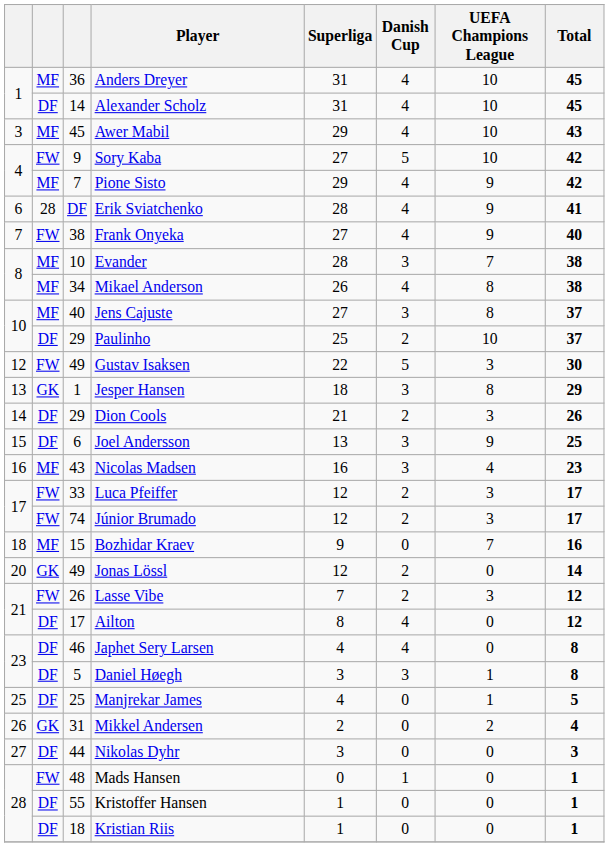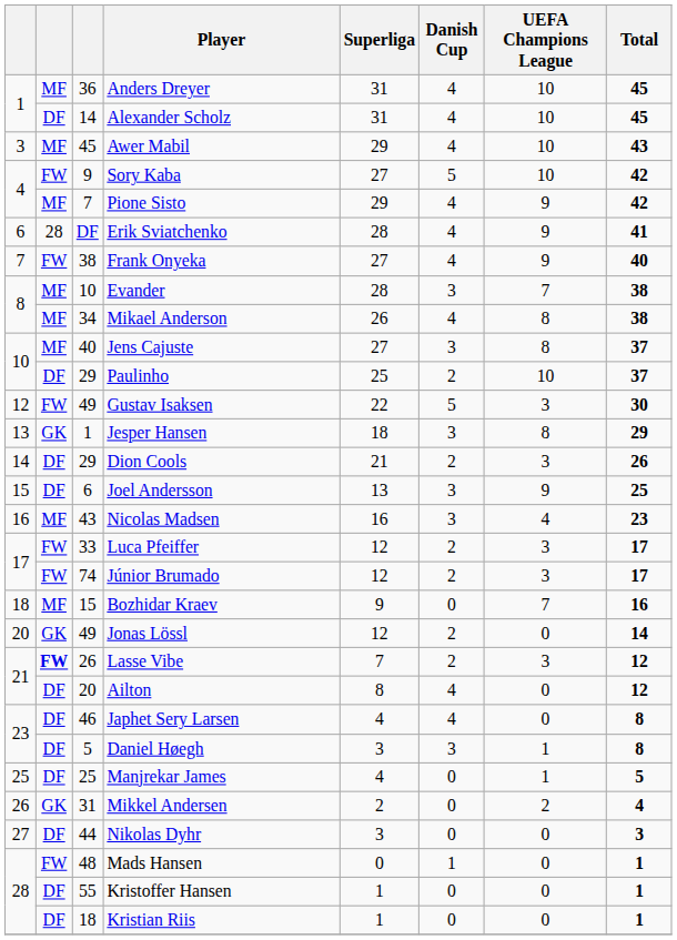 <table class="wikitable sortable" style="font-size: 95%; text-align: center;">
 <tr>
 <th width=20></th>
 <th width=20></th>
 <th width=20></th>
 <th width=200>Player</th>
 <th width=50>Superliga</th>
 <th width=50>Danish Cup</th>
 <th width=100>UEFA Champions League</th>
 <th width=50>Total</th>
 </tr>
 <tr>
 <td rowspan=2>1</td>
 <td><a href='#'>MF</a></td>
 <td>36</td>
 <td align=left> <a href='#'>Anders Dreyer</a></td>
 <td>31</td>
 <td>4</td>
 <td>10</td>
 <td><strong>45</strong></td>
 </tr>
 <tr>
 <td><a href='#'>DF</a></td>
 <td>14</td>
 <td align=left> <a href='#'>Alexander Scholz</a></td>
 <td>31</td>
 <td>4</td>
 <td>10</td>
 <td><strong>45</strong></td>
 </tr>
 <tr>
 <td rowspan=1>3</td>
 <td><a href='#'>MF</a></td>
 <td>45</td>
 <td align=left> <a href='#'>Awer Mabil</a></td>
 <td>29</td>
 <td>4</td>
 <td>10</td>
 <td><strong>43</strong></td>
 </tr>
 <tr>
 <td rowspan=2>4</td>
 <td><a href='#'>FW</a></td>
 <td>9</td>
 <td align=left> <a href='#'>Sory Kaba</a></td>
 <td>27</td>
 <td>5</td>
 <td>10</td>
 <td><strong>42</strong></td>
 </tr>
 <tr>
 <td><a href='#'>MF</a></td>
 <td>7</td>
 <td align=left> <a href='#'>Pione Sisto</a></td>
 <td>29</td>
 <td>4</td>
 <td>9</td>
 <td><strong>42</strong></td>
 </tr>
 <tr>
 <td rowspan=1>6</td>
 <td>28</td>
 <td><a href='#'>DF</a></td>
 <td align=left> <a href='#'>Erik Sviatchenko</a></td>
 <td>28</td>
 <td>4</td>
 <td>9</td>
 <td><strong>41</strong></td>
 </tr>
 <tr>
 <td rowspan=1>7</td>
 <td><a href='#'>FW</a></td>
 <td>38</td>
 <td align=left> <a href='#'>Frank Onyeka</a></td>
 <td>27</td>
 <td>4</td>
 <td>9</td>
 <td><strong>40</strong></td>
 </tr>
 <tr>
 <td rowspan=2>8</td>
 <td><a href='#'>MF</a></td>
 <td>10</td>
 <td align=left> <a href='#'>Evander</a></td>
 <td>28</td>
 <td>3</td>
 <td>7</td>
 <td><strong>38</strong></td>
 </tr>
 <tr>
 <td><a href='#'>MF</a></td>
 <td>34</td>
 <td align=left> <a href='#'>Mikael Anderson</a></td>
 <td>26</td>
 <td>4</td>
 <td>8</td>
 <td><strong>38</strong></td>
 </tr>
 <tr>
 <td rowspan=2>10</td>
 <td><a href='#'>MF</a></td>
 <td>40</td>
 <td align=left> <a href='#'>Jens Cajuste</a></td>
 <td>27</td>
 <td>3</td>
 <td>8</td>
 <td><strong>37</strong></td>
 </tr>
 <tr>
 <td><a href='#'>DF</a></td>
 <td>29</td>
 <td align=left> <a href='#'>Paulinho</a></td>
 <td>25</td>
 <td>2</td>
 <td>10</td>
 <td><strong>37</strong></td>
 </tr>
 <tr>
 <td rowspan=1>12</td>
 <td><a href='#'>FW</a></td>
 <td>49</td>
 <td align=left> <a href='#'>Gustav Isaksen</a></td>
 <td>22</td>
 <td>5</td>
 <td>3</td>
 <td><strong>30</strong></td>
 </tr>
 <tr>
 <td rowspan=1>13</td>
 <td><a href='#'>GK</a></td>
 <td>1</td>
 <td align=left> <a href='#'>Jesper Hansen</a></td>
 <td>18</td>
 <td>3</td>
 <td>8</td>
 <td><strong>29</strong></td>
 </tr>
 <tr>
 <td rowspan=1>14</td>
 <td><a href='#'>DF</a></td>
 <td>29</td>
 <td align=left> <a href='#'>Dion Cools</a></td>
 <td>21</td>
 <td>2</td>
 <td>3</td>
 <td><strong>26</strong></td>
 </tr>
 <tr>
 <td rowspan=1>15</td>
 <td><a href='#'>DF</a></td>
 <td>6</td>
 <td align=left> <a href='#'>Joel Andersson</a></td>
 <td>13</td>
 <td>3</td>
 <td>9</td>
 <td><strong>25</strong></td>
 </tr>
 <tr>
 <td rowspan=1>16</td>
 <td><a href='#'>MF</a></td>
 <td>43</td>
 <td align=left> <a href='#'>Nicolas Madsen</a></td>
 <td>16</td>
 <td>3</td>
 <td>4</td>
 <td><strong>23</strong></td>
 </tr>
 <tr>
 <td rowspan=2>17</td>
 <td><a href='#'>FW</a></td>
 <td>33</td>
 <td align=left> <a href='#'>Luca Pfeiffer</a></td>
 <td>12</td>
 <td>2</td>
 <td>3</td>
 <td><strong>17</strong></td>
 </tr>
 <tr>
 <td><a href='#'>FW</a></td>
 <td>74</td>
 <td align=left> <a href='#'>Júnior Brumado</a></td>
 <td>12</td>
 <td>2</td>
 <td>3</td>
 <td><strong>17</strong></td>
 </tr>
 <tr>
 <td rowspan=1>18</td>
 <td><a href='#'>MF</a></td>
 <td>15</td>
 <td align=left> <a href='#'>Bozhidar Kraev</a></td>
 <td>9</td>
 <td>0</td>
 <td>7</td>
 <td><strong>16</strong></td>
 </tr>
 <tr>
 <td rowspan=1>20</td>
 <td><a href='#'>GK</a></td>
 <td>49</td>
 <td align=left> <a href='#'>Jonas Lössl</a></td>
 <td>12</td>
 <td>2</td>
 <td>0</td>
 <td><strong>14</strong></td>
 </tr>
 <tr>
 <td rowspan=2>21</td>
-<td><a href='#'>FW</a></td>
+<td><strong><a href='#'>FW</a></strong></td>
 <td>26</td>
 <td align=left> <a href='#'>Lasse Vibe</a></td>
 <td>7</td>
 <td>2</td>
 <td>3</td>
 <td><strong>12</strong></td>
 </tr>
 <tr>
 <td><a href='#'>DF</a></td>
-<td>17</td>
+<td>20</td>
 <td align=left> <a href='#'>Ailton</a></td>
 <td>8</td>
 <td>4</td>
 <td>0</td>
 <td><strong>12</strong></td>
 </tr>
 <tr>
 <td rowspan=2>23</td>
 <td><a href='#'>DF</a></td>
 <td>46</td>
 <td align=left> <a href='#'>Japhet Sery Larsen</a></td>
 <td>4</td>
 <td>4</td>
 <td>0</td>
 <td><strong>8</strong></td>
 </tr>
 <tr>
 <td><a href='#'>DF</a></td>
 <td>5</td>
 <td align=left> <a href='#'>Daniel Høegh</a></td>
 <td>3</td>
 <td>3</td>
 <td>1</td>
 <td><strong>8</strong></td>
 </tr>
 <tr>
 <td rowspan=1>25</td>
 <td><a href='#'>DF</a></td>
 <td>25</td>
 <td align=left>  <a href='#'>Manjrekar James</a></td>
 <td>4</td>
 <td>0</td>
 <td>1</td>
 <td><strong>5</strong></td>
 </tr>
 <tr>
 <td rowspan=1>26</td>
 <td><a href='#'>GK</a></td>
 <td>31</td>
 <td align=left> <a href='#'>Mikkel Andersen</a></td>
 <td>2</td>
 <td>0</td>
 <td>2</td>
 <td><strong>4</strong></td>
 </tr>
 <tr>
 <td rowspan=1>27</td>
 <td><a href='#'>DF</a></td>
 <td>44</td>
 <td align=left> <a href='#'>Nikolas Dyhr</a></td>
 <td>3</td>
 <td>0</td>
 <td>0</td>
 <td><strong>3</strong></td>
 </tr>
 <tr>
 <td rowspan=3>28</td>
 <td><a href='#'>FW</a></td>
 <td>48</td>
 <td align=left> Mads Hansen</td>
 <td>0</td>
 <td>1</td>
 <td>0</td>
 <td><strong>1</strong></td>
 </tr>
 <tr>
 <td><a href='#'>DF</a></td>
 <td>55</td>
 <td align=left> Kristoffer Hansen</td>
 <td>1</td>
 <td>0</td>
 <td>0</td>
 <td><strong>1</strong></td>
 </tr>
 <tr>
 <td><a href='#'>DF</a></td>
 <td>18</td>
 <td align=left> <a href='#'>Kristian Riis</a></td>
 <td>1</td>
 <td>0</td>
 <td>0</td>
 <td><strong>1</strong></td>
 </tr>
 <tr>
 </tr>
 </table>
